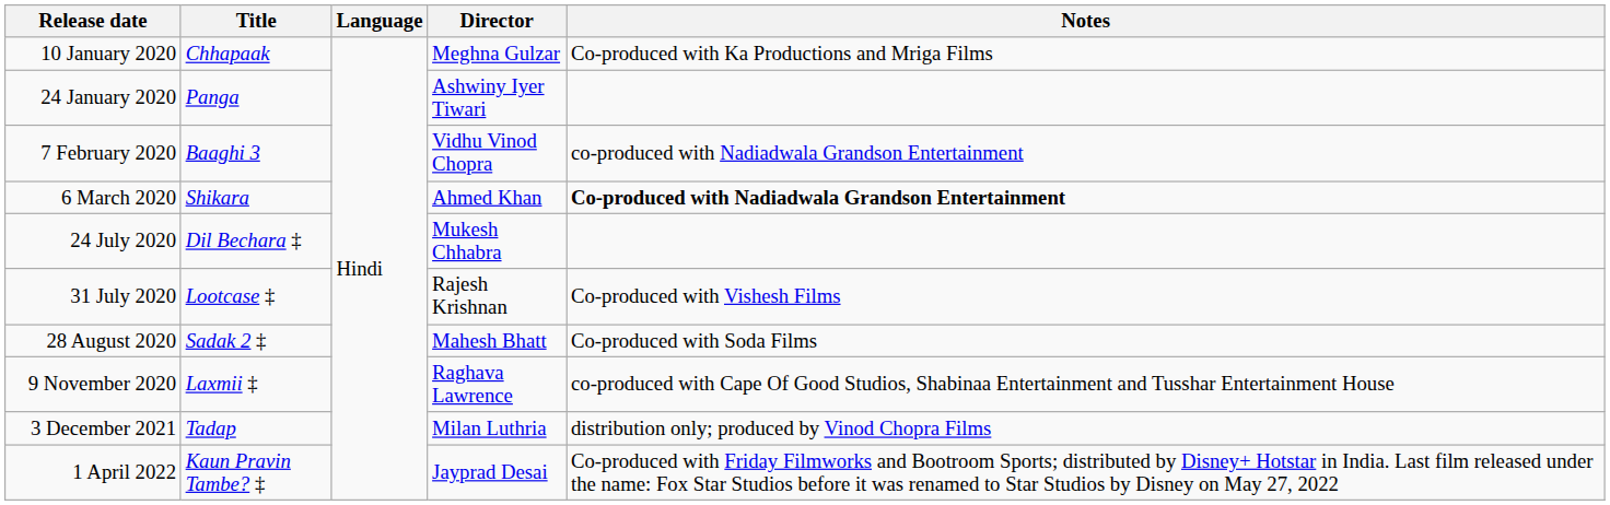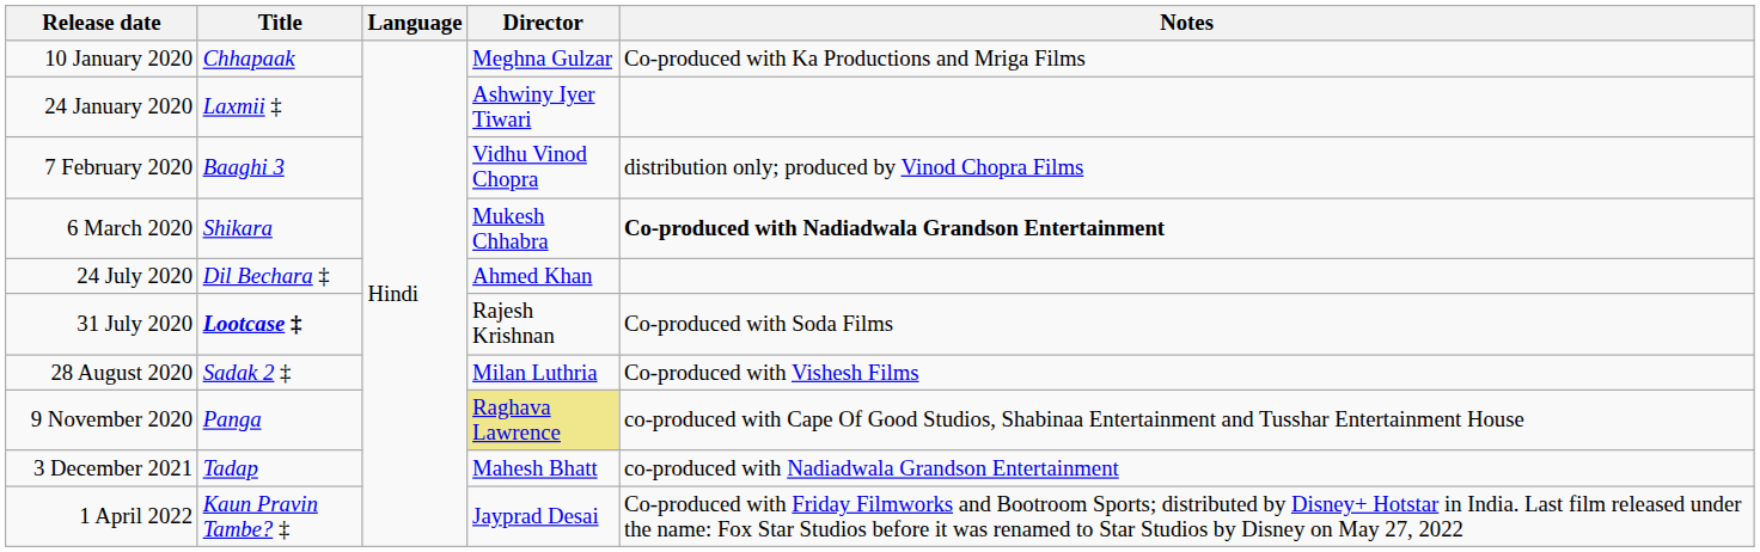 <table class="wikitable sortable" style="width:99%;">
 <tr>
 <th scope="col" style="width:130px;">Release date</th>
 <th>Title</th>
 <th>Language</th>
 <th>Director</th>
 <th>Notes</th>
 </tr>
 <tr>
 <td style="text-align:right;">10 January 2020</td>
 <td><em><a href='#'>Chhapaak</a></em></td>
 <td rowspan=10>Hindi</td>
 <td><a href='#'>Meghna Gulzar</a></td>
 <td>Co-produced with Ka Productions and Mriga Films</td>
 </tr>
 <tr>
 <td style="text-align:right;">24 January 2020</td>
-<td><em><a href='#'>Panga</a></em></td>
+<td><em><a href='#'>Laxmii</a></em> ‡</td>
 <td><a href='#'>Ashwiny Iyer Tiwari</a></td>
 <td></td>
 </tr>
 <tr>
 <td style="text-align:right;">7 February 2020</td>
 <td><em><a href='#'>Baaghi 3</a></em></td>
 <td><a href='#'>Vidhu Vinod Chopra</a></td>
-<td>co-produced with <a href='#'>Nadiadwala Grandson Entertainment</a></td>
+<td>distribution only; produced by <a href='#'>Vinod Chopra Films</a></td>
 </tr>
 <tr>
 <td style="text-align:right;">6 March 2020</td>
 <td><a href='#'><em>Shikara</em></a></td>
-<td><a href='#'>Ahmed Khan</a></td>
+<td><a href='#'>Mukesh Chhabra</a></td>
 <td><strong>Co-produced with Nadiadwala Grandson Entertainment</strong></td>
 </tr>
 <tr>
 <td style="text-align:right;">24 July 2020</td>
 <td><em><a href='#'>Dil Bechara</a></em> ‡</td>
-<td><a href='#'>Mukesh Chhabra</a></td>
+<td><a href='#'>Ahmed Khan</a></td>
 <td></td>
 </tr>
 <tr>
 <td style="text-align:right;">31 July 2020</td>
-<td><em><a href='#'>Lootcase</a></em> ‡</td>
+<td><strong><em><a href='#'>Lootcase</a></em> ‡</strong></td>
 <td>Rajesh Krishnan</td>
-<td>Co-produced with <a href='#'>Vishesh Films</a></td>
+<td>Co-produced with Soda Films</td>
 </tr>
 <tr>
 <td style="text-align:right;">28 August 2020</td>
 <td><em><a href='#'>Sadak 2</a></em> ‡</td>
-<td><a href='#'>Mahesh Bhatt</a></td>
-<td>Co-produced with Soda Films</td>
+<td><a href='#'>Milan Luthria</a></td>
+<td>Co-produced with <a href='#'>Vishesh Films</a></td>
 </tr>
 <tr>
 <td style="text-align:right;">9 November 2020</td>
-<td><em><a href='#'>Laxmii</a></em> ‡</td>
-<td><a href='#'>Raghava Lawrence</a></td>
+<td><em><a href='#'>Panga</a></em></td>
+<td style="background: khaki;"><a href='#'>Raghava Lawrence</a></td>
 <td>co-produced with Cape Of Good Studios, Shabinaa Entertainment and Tusshar Entertainment House</td>
 </tr>
 <tr>
 <td style="text-align:right;">3 December 2021</td>
 <td><em><a href='#'>Tadap</a></em></td>
-<td><a href='#'>Milan Luthria</a></td>
-<td>distribution only; produced by <a href='#'>Vinod Chopra Films</a></td>
+<td><a href='#'>Mahesh Bhatt</a></td>
+<td>co-produced with <a href='#'>Nadiadwala Grandson Entertainment</a></td>
 </tr>
 <tr>
 <td style="text-align:right;">1 April 2022</td>
 <td><em> <a href='#'>Kaun Pravin Tambe?</a></em> ‡</td>
 <td><a href='#'>Jayprad Desai</a></td>
 <td>Co-produced with <a href='#'>Friday Filmworks</a> and Bootroom Sports; distributed by <a href='#'>Disney+ Hotstar</a> in India. Last film released under the name: Fox Star Studios before it was renamed to Star Studios by Disney on May 27, 2022</td>
 </tr>
 </table>
